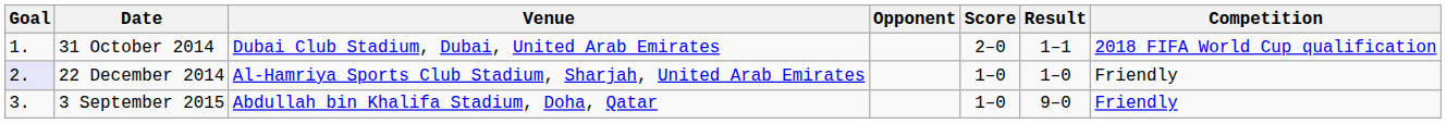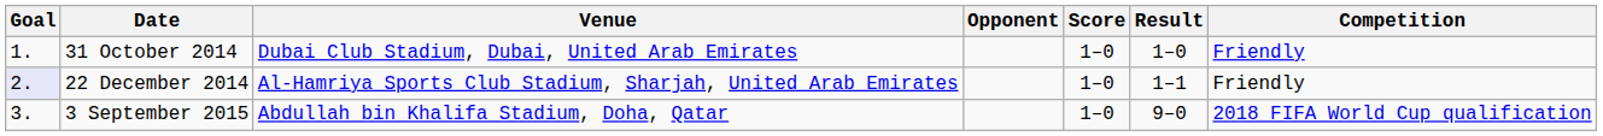 <table class="wikitable plainrowheaders sortable">
 <tr>
 <th>Goal</th>
 <th>Date</th>
 <th>Venue</th>
 <th>Opponent</th>
 <th>Score</th>
 <th>Result</th>
 <th>Competition</th>
 </tr>
 <tr>
 <td>1.</td>
 <td>31 October 2014</td>
 <td><a href='#'>Dubai Club Stadium</a>, <a href='#'>Dubai</a>, <a href='#'>United Arab Emirates</a></td>
 <td></td>
-<td align=center>2–0</td>
-<td align=center>1–1</td>
-<td><a href='#'>2018 FIFA World Cup qualification</a></td>
+<td align=center>1–0</td>
+<td align=center>1–0</td>
+<td><a href='#'>Friendly</a></td>
 </tr>
 <tr>
 <td style="background: lavender;">2.</td>
 <td>22 December 2014</td>
 <td><a href='#'>Al-Hamriya Sports Club Stadium</a>, <a href='#'>Sharjah</a>, <a href='#'>United Arab Emirates</a></td>
 <td></td>
 <td align=center>1–0</td>
-<td align=center>1–0</td>
+<td align=center>1–1</td>
 <td>Friendly</td>
 </tr>
 <tr>
 <td>3.</td>
 <td>3 September 2015</td>
 <td><a href='#'>Abdullah bin Khalifa Stadium</a>, <a href='#'>Doha</a>, <a href='#'>Qatar</a></td>
 <td></td>
 <td align=center>1–0</td>
 <td align=center>9–0</td>
-<td><a href='#'>Friendly</a></td>
+<td><a href='#'>2018 FIFA World Cup qualification</a></td>
 </tr>
 </table>
